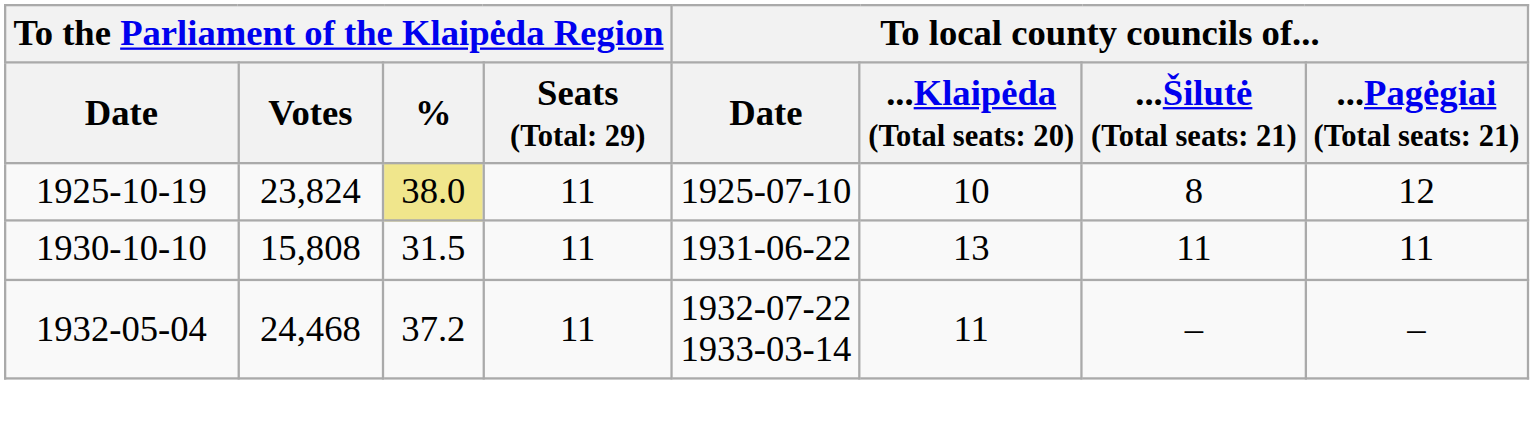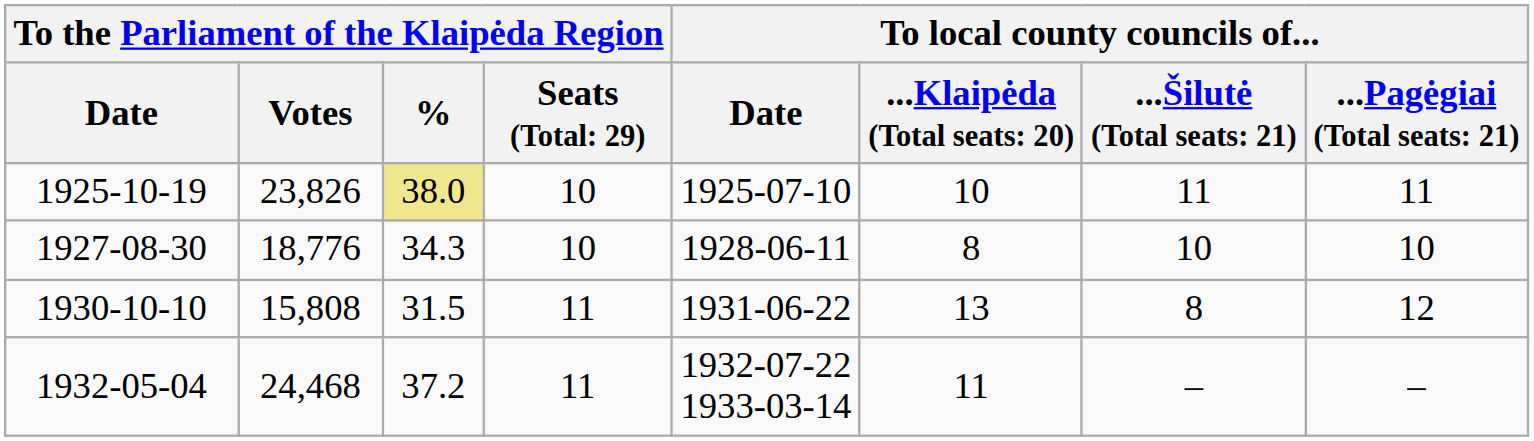 <table class="wikitable">
 <tr>
 <th colspan=4>To the <a href='#'>Parliament of the Klaipėda Region</a></th>
 <th colspan=4>To local county councils of...</th>
 </tr>
 <tr>
 <th>Date</th>
 <th>Votes</th>
 <th>%</th>
 <th>Seats<br><small>(Total: 29)</small></th>
 <th>Date</th>
 <th>...<a href='#'>Klaipėda</a><br><small>(Total seats: 20)</small></th>
 <th>...<a href='#'>Šilutė</a><br><small>(Total seats: 21)</small></th>
 <th>...<a href='#'>Pagėgiai</a><br><small>(Total seats: 21)</small></th>
 </tr>
 <tr align=center>
 <td>1925-10-19</td>
-<td>23,824</td>
+<td>23,826</td>
 <td style="background: khaki;">38.0</td>
-<td>11</td>
+<td>10</td>
 <td>1925-07-10</td>
 <td>10</td>
+<td>11</td>
+<td>11</td>
+</tr>
+<tr align=center>
+<td>1927-08-30</td>
+<td>18,776</td>
+<td>34.3</td>
+<td>10</td>
+<td>1928-06-11</td>
 <td>8</td>
-<td>12</td>
+<td>10</td>
+<td>10</td>
 </tr>
 <tr align=center>
 <td>1930-10-10</td>
 <td>15,808</td>
 <td>31.5</td>
 <td>11</td>
 <td>1931-06-22</td>
 <td>13</td>
-<td>11</td>
-<td>11</td>
+<td>8</td>
+<td>12</td>
 </tr>
 <tr align=center>
 <td>1932-05-04</td>
 <td>24,468</td>
 <td>37.2</td>
 <td>11</td>
 <td>1932-07-22<br>1933-03-14</td>
 <td>11</td>
 <td>–</td>
 <td>–</td>
 </tr>
 </table>
